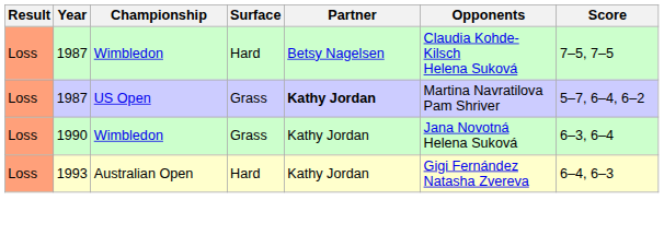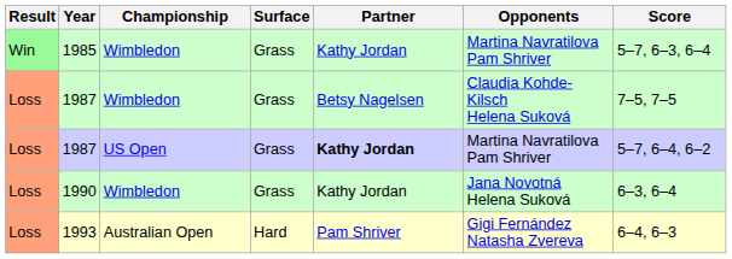 <table class="sortable wikitable">
 <tr>
 <th>Result</th>
 <th>Year</th>
 <th style="width:150px">Championship</th>
 <th style="width:50px">Surface</th>
 <th style="width:150px">Partner</th>
 <th style="width:150px">Opponents</th>
 <th style="width:110px" class="unsortable">Score</th>
 </tr>
 <tr style="background:#ccffcc;">
+<td style="background:#98fb98;">Win</td>
+<td>1985</td>
+<td><a href='#'>Wimbledon</a></td>
+<td>Grass</td>
+<td> <a href='#'>Kathy Jordan</a></td>
+<td> <a href='#'>Martina Navratilova</a><br> <a href='#'>Pam Shriver</a></td>
+<td>5–7, 6–3, 6–4</td>
+</tr>
+<tr style="background:#ccffcc;">
 <td style="background:#ffa07a;">Loss</td>
 <td>1987</td>
 <td><a href='#'>Wimbledon</a></td>
-<td>Hard</td>
+<td>Grass</td>
 <td> <a href='#'>Betsy Nagelsen</a></td>
 <td> <a href='#'>Claudia Kohde-Kilsch</a><br> <a href='#'>Helena Suková</a></td>
 <td>7–5, 7–5</td>
 </tr>
 <tr style="background:#ccccff;">
 <td style="background:#ffa07a;">Loss</td>
 <td>1987</td>
 <td><a href='#'>US Open</a></td>
 <td>Grass</td>
 <td><strong> Kathy Jordan</strong></td>
 <td> Martina Navratilova<br> Pam Shriver</td>
 <td>5–7, 6–4, 6–2</td>
 </tr>
 <tr style="background:#ccffcc;">
 <td style="background:#ffa07a;">Loss</td>
 <td>1990</td>
 <td><a href='#'>Wimbledon</a></td>
 <td>Grass</td>
 <td> Kathy Jordan</td>
 <td> <a href='#'>Jana Novotná</a><br> Helena Suková</td>
 <td>6–3, 6–4</td>
 </tr>
 <tr bgcolor="#FFFFCC">
 <td style="background:#ffa07a;">Loss</td>
 <td>1993</td>
 <td>Australian Open</td>
 <td>Hard</td>
-<td> Kathy Jordan</td>
+<td> <a href='#'>Pam Shriver</a></td>
 <td> <a href='#'>Gigi Fernández</a><br> <a href='#'>Natasha Zvereva</a></td>
 <td>6–4, 6–3</td>
 </tr>
 </table>
